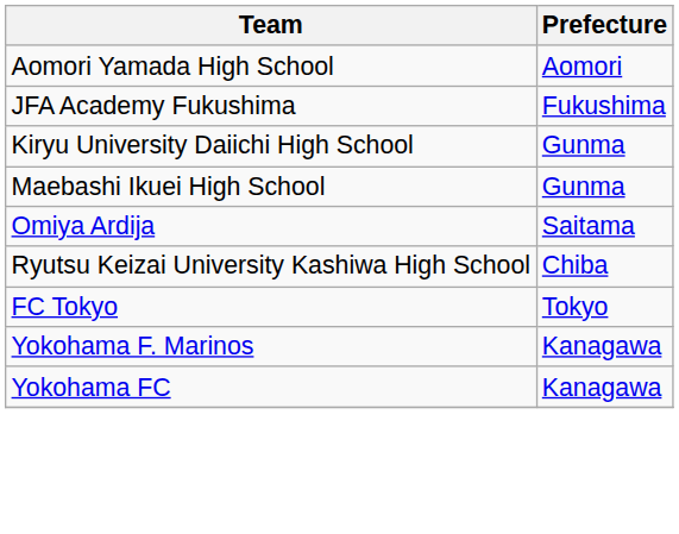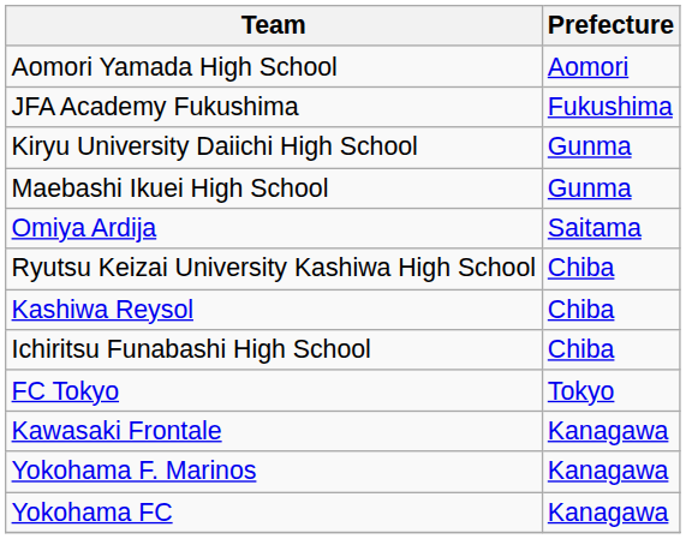 <table class="wikitable">
 <tr>
 <th>Team</th>
 <th>Prefecture</th>
 </tr>
 <tr>
 <td>Aomori Yamada High School</td>
 <td><a href='#'>Aomori</a></td>
 </tr>
 <tr>
 <td>JFA Academy Fukushima </td>
 <td><a href='#'>Fukushima</a></td>
 </tr>
 <tr>
 <td>Kiryu University Daiichi High School </td>
 <td><a href='#'>Gunma</a></td>
 </tr>
 <tr>
 <td>Maebashi Ikuei High School </td>
 <td><a href='#'>Gunma</a></td>
 </tr>
 <tr>
 <td><a href='#'>Omiya Ardija</a></td>
 <td><a href='#'>Saitama</a></td>
 </tr>
 <tr>
 <td>Ryutsu Keizai University Kashiwa High School</td>
 <td><a href='#'>Chiba</a></td>
 </tr>
 <tr>
+<td><a href='#'>Kashiwa Reysol</a></td>
+<td><a href='#'>Chiba</a></td>
+</tr>
+<tr>
+<td>Ichiritsu Funabashi High School</td>
+<td><a href='#'>Chiba</a></td>
+</tr>
+<tr>
 <td><a href='#'>FC Tokyo</a></td>
 <td><a href='#'>Tokyo</a></td>
+</tr>
+<tr>
+<td><a href='#'>Kawasaki Frontale</a> </td>
+<td><a href='#'>Kanagawa</a></td>
 </tr>
 <tr>
 <td><a href='#'>Yokohama F. Marinos</a></td>
 <td><a href='#'>Kanagawa</a></td>
 </tr>
 <tr>
 <td><a href='#'>Yokohama FC</a></td>
 <td><a href='#'>Kanagawa</a></td>
 </tr>
 <tr>
 </tr>
 </table>
